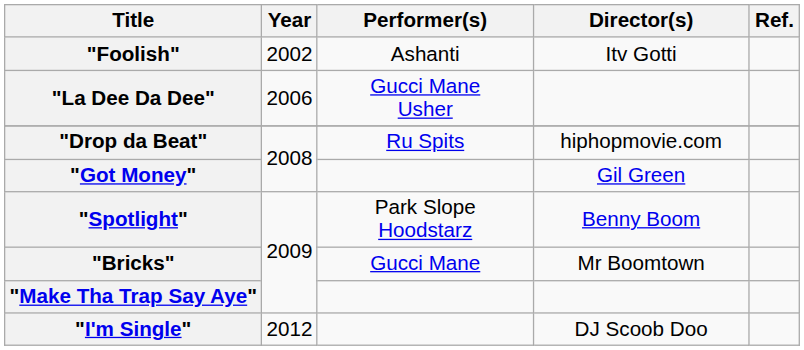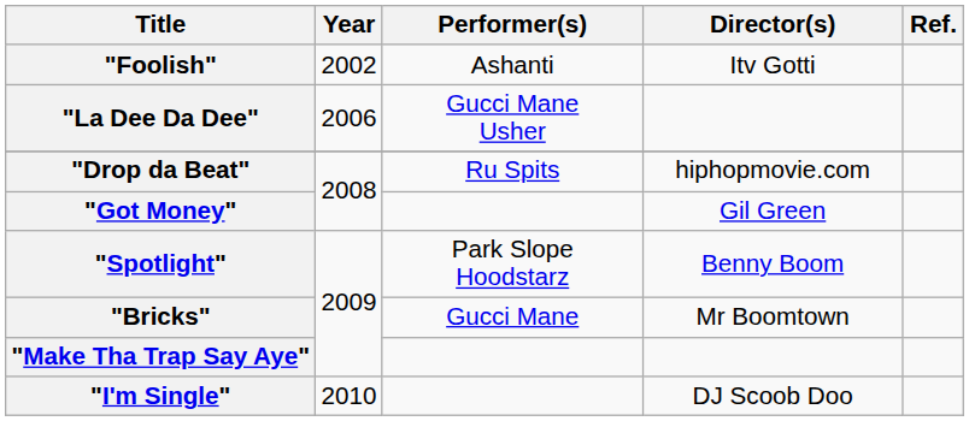 <table class="wikitable plainrowheaders sortable" style="text-align:center;">
 <tr>
 <th scope="col" style="width: 12em;">Title</th>
 <th scope="col" style="width: 2em;">Year</th>
 <th scope="col" style="width: 10em;">Performer(s)</th>
 <th scope="col" style="width: 10em;">Director(s)</th>
 <th scope="col" style="width: 2em;" class="unsortable">Ref.</th>
 </tr>
 <tr>
 <th>"Foolish"</th>
 <td>2002</td>
 <td>Ashanti</td>
 <td>Itv Gotti</td>
 <td></td>
 </tr>
 <tr>
 <th scope="row">"La Dee Da Dee"</th>
 <td>2006</td>
 <td><a href='#'>Gucci Mane</a><br><a href='#'>Usher</a></td>
 <td></td>
 <td><br></td>
 </tr>
 <tr>
 </tr>
 <tr>
 <th scope="row">"Drop da Beat"</th>
 <td rowspan="2">2008</td>
 <td><a href='#'>Ru Spits</a></td>
 <td>hiphopmovie.com</td>
 <td><br></td>
 </tr>
 <tr>
 <th scope="row">"<a href='#'>Got Money</a>"</th>
 <td></td>
 <td><a href='#'>Gil Green</a></td>
 <td><br></td>
 </tr>
 <tr>
 <th scope="row">"<a href='#'>Spotlight</a>"</th>
 <td rowspan="3">2009</td>
 <td>Park Slope<br><a href='#'>Hoodstarz</a></td>
 <td><a href='#'>Benny Boom</a></td>
 <td><br></td>
 </tr>
 <tr>
 <th scope="row">"Bricks"</th>
 <td><a href='#'>Gucci Mane</a></td>
 <td>Mr Boomtown</td>
 <td><br></td>
 </tr>
 <tr>
 <th scope="row">"<a href='#'>Make Tha Trap Say Aye</a>"</th>
 <td></td>
 <td></td>
 <td><br></td>
 </tr>
 <tr>
 <th scope="row">"<a href='#'>I'm Single</a>"</th>
-<td>2012</td>
+<td>2010</td>
 <td></td>
 <td>DJ Scoob Doo</td>
 <td><br></td>
 </tr>
 </table>
